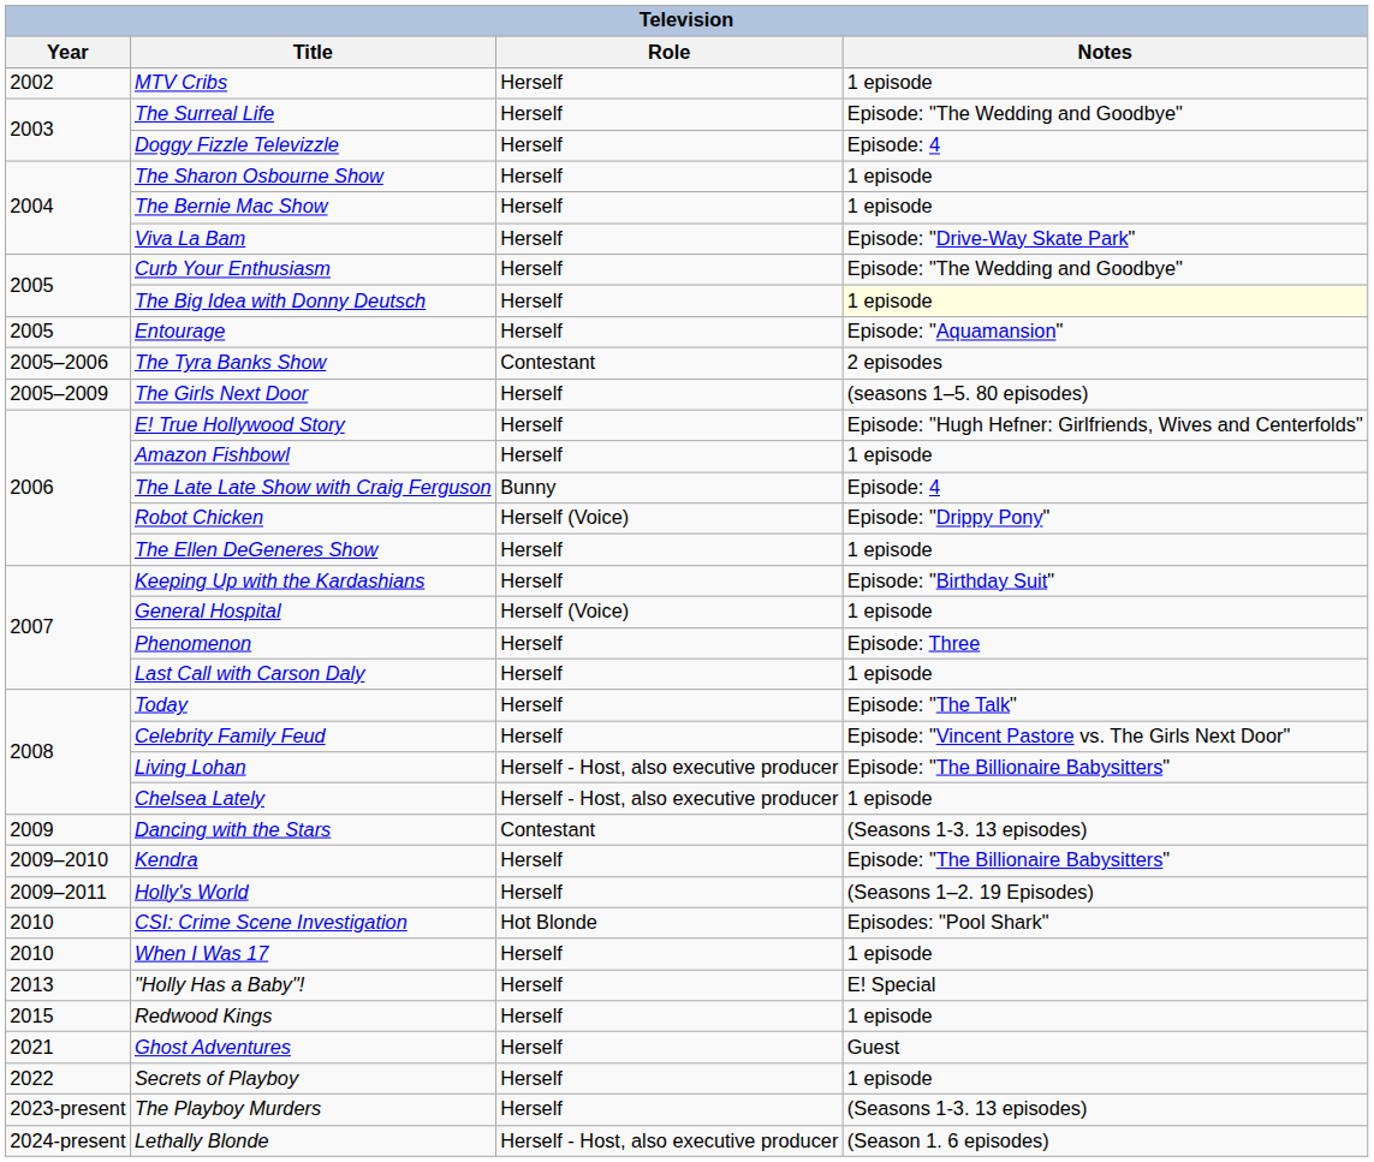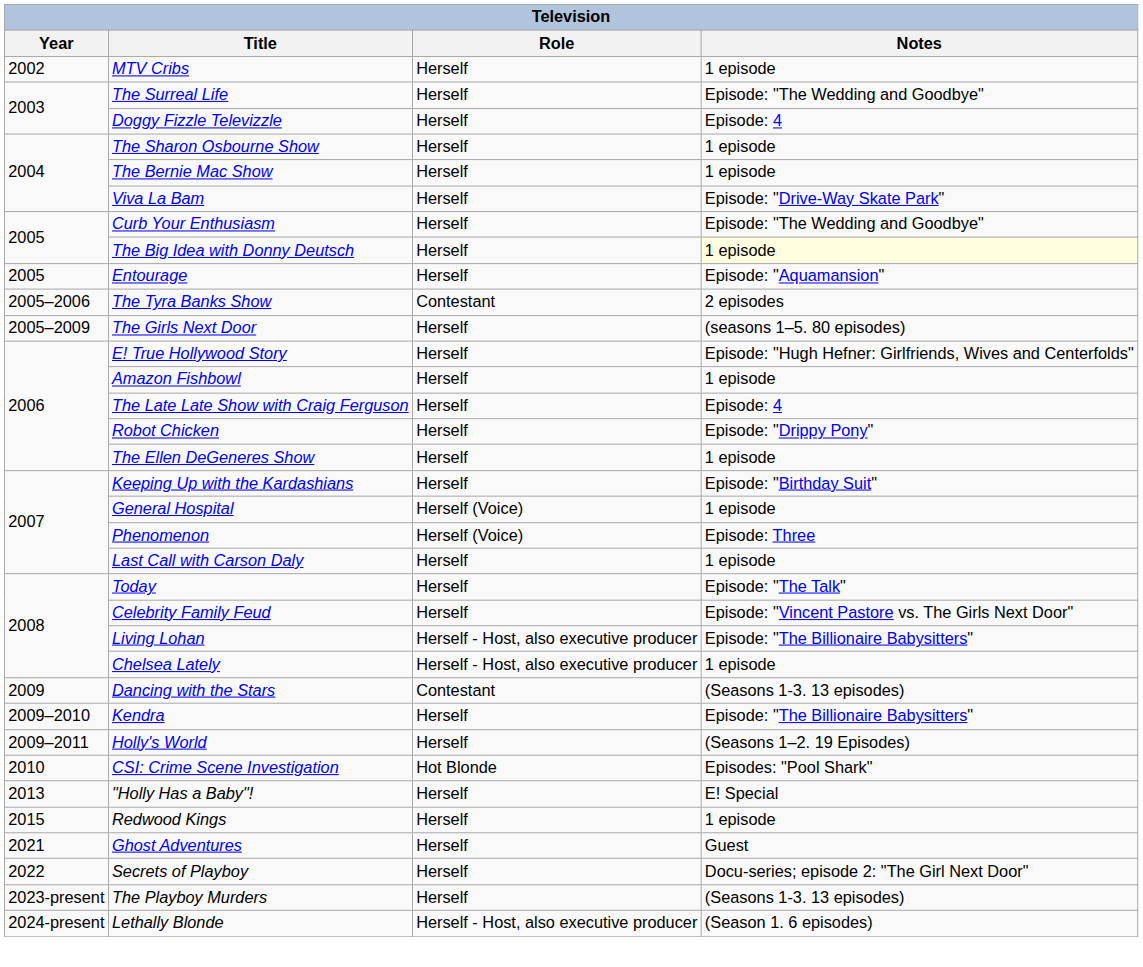 <table class="wikitable">
 <tr style="background:#ccc; text-align:center;">
 <th colspan="4" style="background: LightSteelBlue;">Television</th>
 </tr>
 <tr style="background:#ccc; text-align:center;">
 <th>Year</th>
 <th>Title</th>
 <th>Role</th>
 <th>Notes</th>
 </tr>
 <tr>
 <td>2002</td>
 <td><em><a href='#'>MTV Cribs</a></em></td>
 <td>Herself</td>
 <td>1 episode</td>
 </tr>
 <tr>
 <td rowspan=2>2003</td>
 <td><em><a href='#'>The Surreal Life</a></em></td>
 <td>Herself</td>
 <td>Episode: "The Wedding and Goodbye"</td>
 </tr>
 <tr>
 <td><em><a href='#'>Doggy Fizzle Televizzle</a></em></td>
 <td>Herself</td>
 <td>Episode: <a href='#'>4</a></td>
 </tr>
 <tr>
 <td rowspan=3>2004</td>
 <td><em><a href='#'>The Sharon Osbourne Show</a></em></td>
 <td>Herself</td>
 <td>1 episode</td>
 </tr>
 <tr>
 <td><em><a href='#'>The Bernie Mac Show</a></em></td>
 <td>Herself</td>
 <td>1 episode</td>
 </tr>
 <tr>
 <td><em><a href='#'>Viva La Bam</a></em></td>
 <td>Herself</td>
 <td>Episode: "<a href='#'>Drive-Way Skate Park</a>"</td>
 </tr>
 <tr>
 <td rowspan=2>2005</td>
 <td><em><a href='#'>Curb Your Enthusiasm</a></em></td>
 <td>Herself</td>
 <td>Episode: "The Wedding and Goodbye"</td>
 </tr>
 <tr>
 <td><em><a href='#'>The Big Idea with Donny Deutsch</a></em></td>
 <td>Herself</td>
 <td style="background: lightyellow;">1 episode</td>
 </tr>
 <tr>
 <td>2005</td>
 <td><em><a href='#'>Entourage</a></em></td>
 <td>Herself</td>
 <td>Episode: "<a href='#'>Aquamansion</a>"</td>
 </tr>
 <tr>
 <td>2005–2006</td>
 <td><em><a href='#'>The Tyra Banks Show</a></em></td>
 <td>Contestant</td>
 <td>2 episodes</td>
 </tr>
 <tr>
 <td>2005–2009</td>
 <td><em><a href='#'>The Girls Next Door</a></em></td>
 <td>Herself</td>
 <td>(seasons 1–5. 80 episodes)</td>
 </tr>
 <tr>
 <td rowspan=5>2006</td>
 <td><em><a href='#'>E! True Hollywood Story</a></em></td>
 <td>Herself</td>
 <td>Episode: "Hugh Hefner: Girlfriends, Wives and Centerfolds"</td>
 </tr>
 <tr>
 <td><em><a href='#'>Amazon Fishbowl</a></em></td>
 <td>Herself</td>
 <td>1 episode</td>
 </tr>
 <tr>
 <td><em><a href='#'>The Late Late Show with Craig Ferguson</a></em></td>
-<td>Bunny</td>
+<td>Herself</td>
 <td>Episode: <a href='#'>4</a></td>
 </tr>
 <tr>
 <td><em><a href='#'>Robot Chicken</a></em></td>
-<td>Herself (Voice)</td>
+<td>Herself</td>
 <td>Episode: "<a href='#'>Drippy Pony</a>"</td>
 </tr>
 <tr>
 <td><em><a href='#'>The Ellen DeGeneres Show</a></em></td>
 <td>Herself</td>
 <td>1 episode</td>
 </tr>
 <tr>
 <td rowspan=4>2007</td>
 <td><em><a href='#'>Keeping Up with the Kardashians</a></em></td>
 <td>Herself</td>
 <td>Episode: "<a href='#'>Birthday Suit</a>"</td>
 </tr>
 <tr>
 <td><em><a href='#'>General Hospital</a></em></td>
 <td>Herself (Voice)</td>
 <td>1 episode</td>
 </tr>
 <tr>
 <td><em><a href='#'>Phenomenon</a></em></td>
-<td>Herself</td>
+<td>Herself (Voice)</td>
 <td>Episode: <a href='#'>Three</a></td>
 </tr>
 <tr>
 <td><em><a href='#'>Last Call with Carson Daly</a></em></td>
 <td>Herself</td>
 <td>1 episode</td>
 </tr>
 <tr>
 <td rowspan=4>2008</td>
 <td><em><a href='#'>Today</a></em></td>
 <td>Herself</td>
 <td>Episode: "<a href='#'>The Talk</a>"</td>
 </tr>
 <tr>
 <td><em><a href='#'>Celebrity Family Feud</a></em></td>
 <td>Herself</td>
 <td>Episode: "<a href='#'>Vincent Pastore</a> vs. The Girls Next Door"</td>
 </tr>
 <tr>
 <td><em><a href='#'>Living Lohan</a></em></td>
 <td>Herself - Host, also executive producer</td>
 <td>Episode: "<a href='#'>The Billionaire Babysitters</a>"</td>
 </tr>
 <tr>
 <td><em><a href='#'>Chelsea Lately</a></em></td>
 <td>Herself - Host, also executive producer</td>
 <td>1 episode</td>
 </tr>
 <tr>
 <td>2009</td>
 <td><em><a href='#'>Dancing with the Stars</a></em></td>
 <td>Contestant</td>
 <td>(Seasons 1-3. 13 episodes)</td>
 </tr>
 <tr>
 <td>2009–2010</td>
 <td><em><a href='#'>Kendra</a></em></td>
 <td>Herself</td>
 <td>Episode: "<a href='#'>The Billionaire Babysitters</a>"</td>
 </tr>
 <tr>
 <td>2009–2011</td>
 <td><em><a href='#'>Holly's World</a></em></td>
 <td>Herself</td>
 <td>(Seasons 1–2. 19 Episodes)</td>
 </tr>
 <tr>
 <td>2010</td>
 <td><em><a href='#'>CSI: Crime Scene Investigation</a></em></td>
 <td>Hot Blonde</td>
 <td>Episodes: "Pool Shark"</td>
 </tr>
 <tr>
-<td>2010</td>
-<td><em><a href='#'>When I Was 17</a></em></td>
-<td>Herself</td>
-<td>1 episode</td>
-</tr>
-<tr>
 <td>2013</td>
 <td><em>"Holly Has a Baby"!</em></td>
 <td>Herself</td>
 <td>E! Special</td>
 </tr>
 <tr>
 <td>2015</td>
 <td><em>Redwood Kings</em></td>
 <td>Herself</td>
 <td>1 episode</td>
 </tr>
 <tr>
 <td>2021</td>
 <td><em><a href='#'>Ghost Adventures</a></em></td>
 <td>Herself</td>
 <td>Guest</td>
 </tr>
 <tr>
 <td>2022</td>
 <td><em>Secrets of Playboy</em></td>
 <td>Herself</td>
-<td>1 episode</td>
+<td>Docu-series; episode 2: "The Girl Next Door"</td>
 </tr>
 <tr>
 <td>2023-present</td>
 <td><em>The Playboy Murders</em></td>
 <td>Herself</td>
 <td>(Seasons 1-3. 13 episodes)</td>
 </tr>
 <tr>
 <td>2024-present</td>
 <td><em>Lethally Blonde</em></td>
 <td>Herself - Host, also executive producer</td>
 <td>(Season 1. 6 episodes)</td>
 </tr>
 </table>
